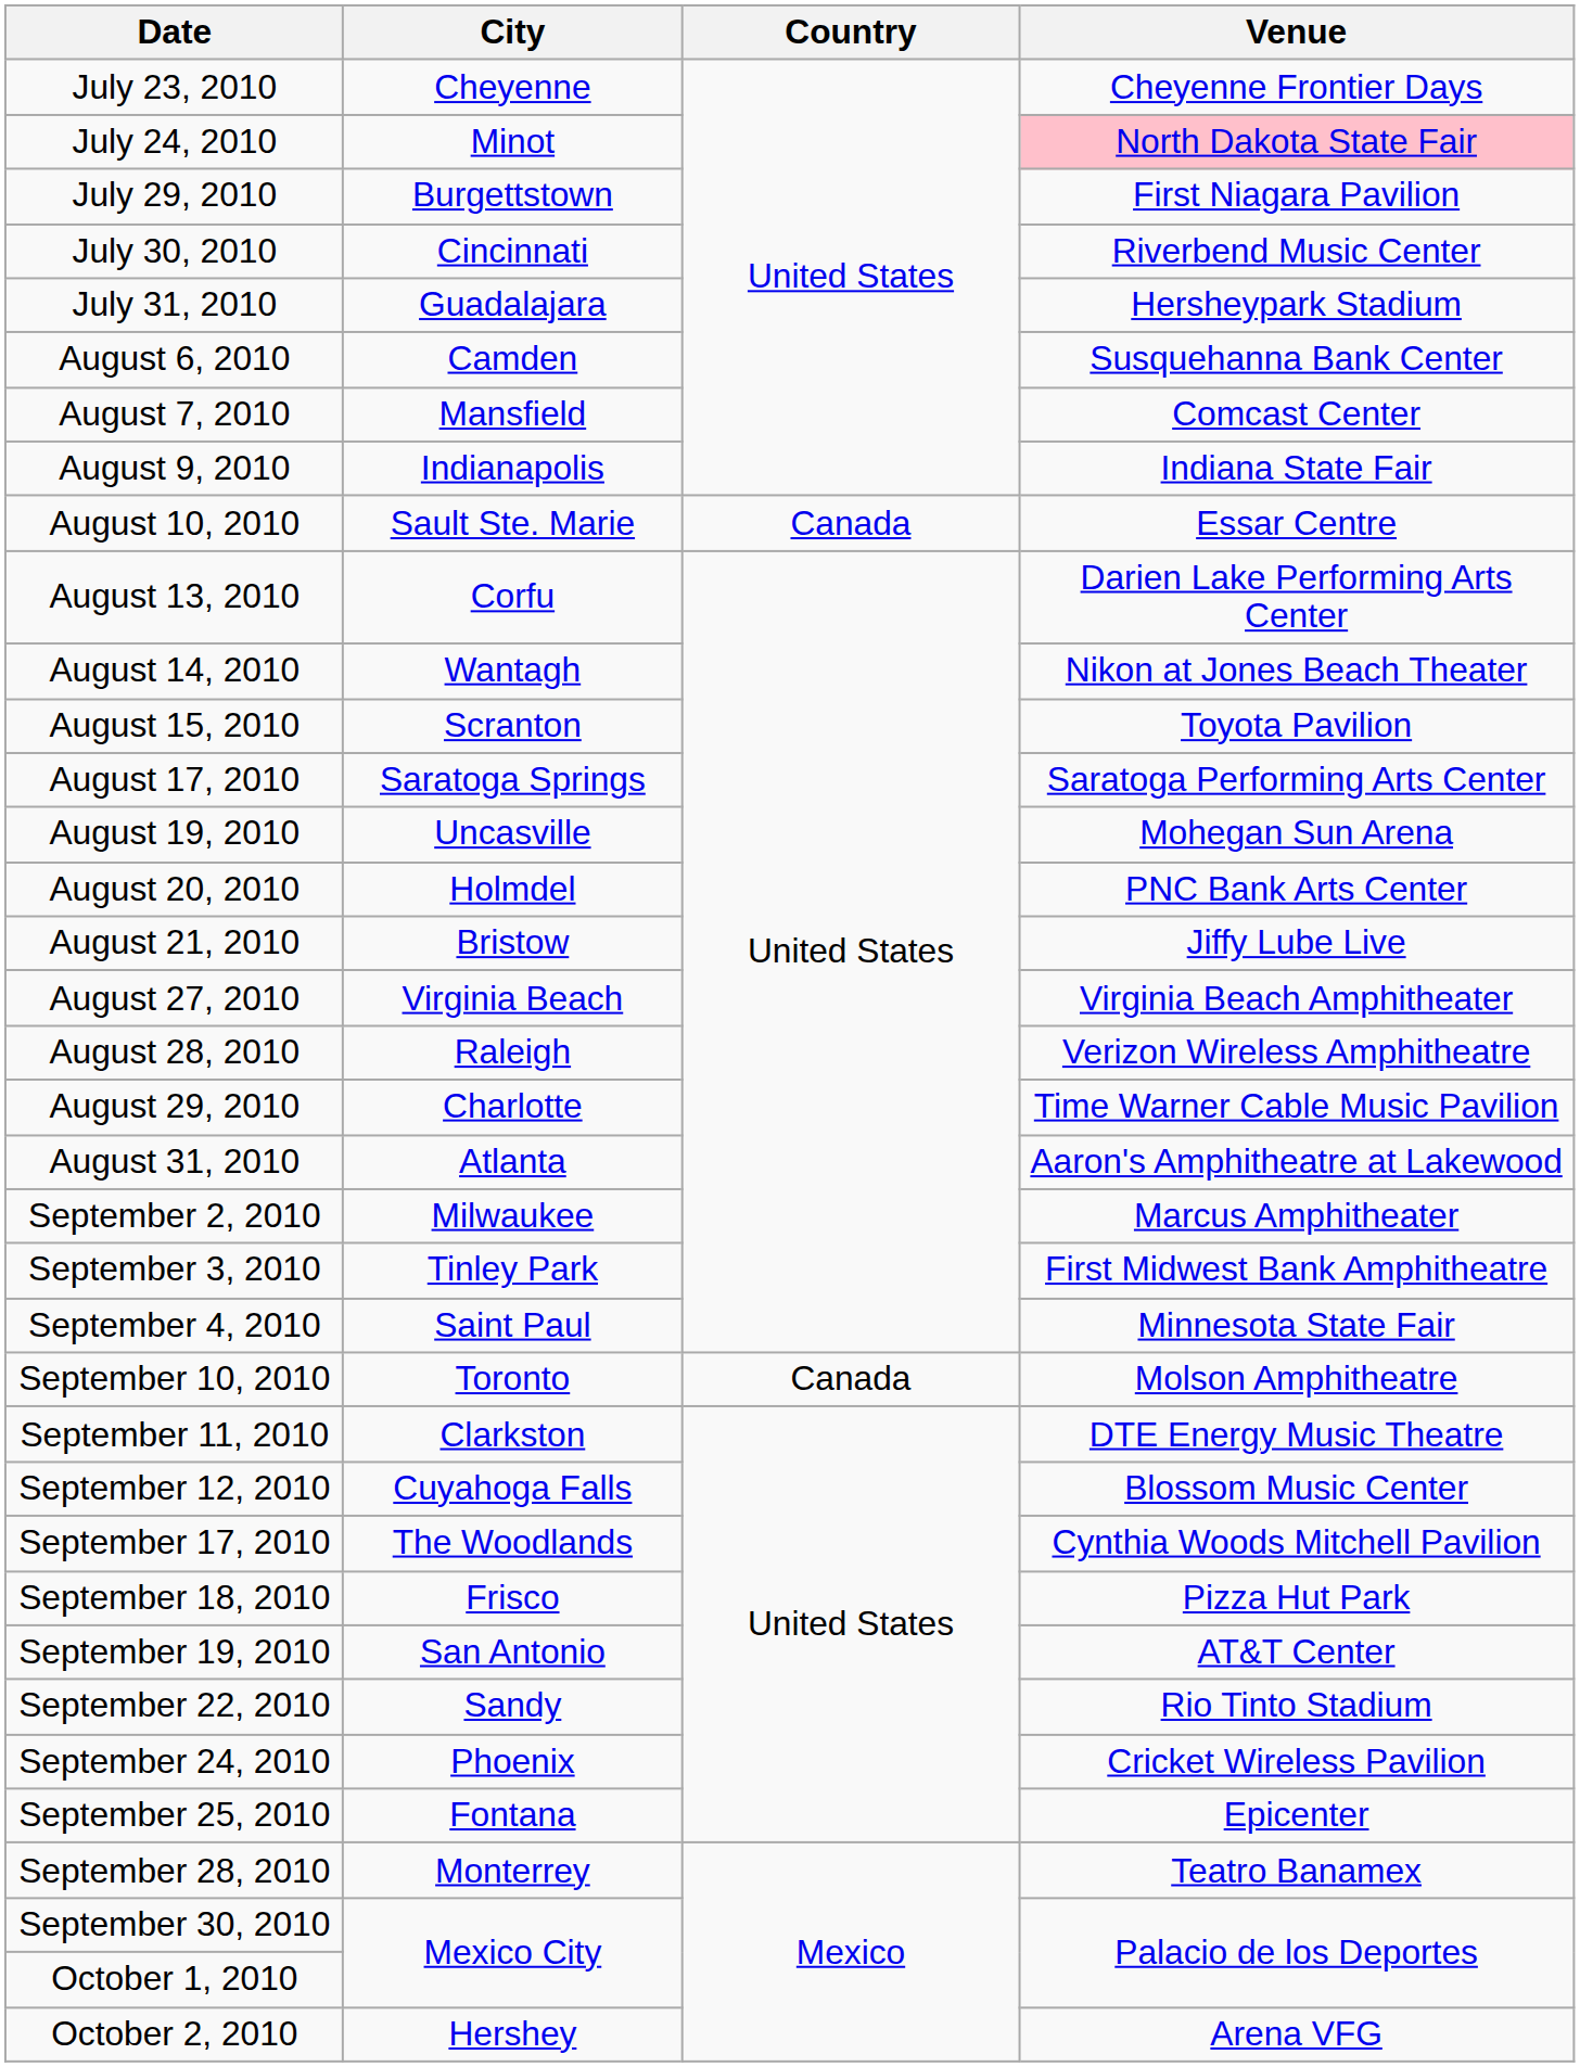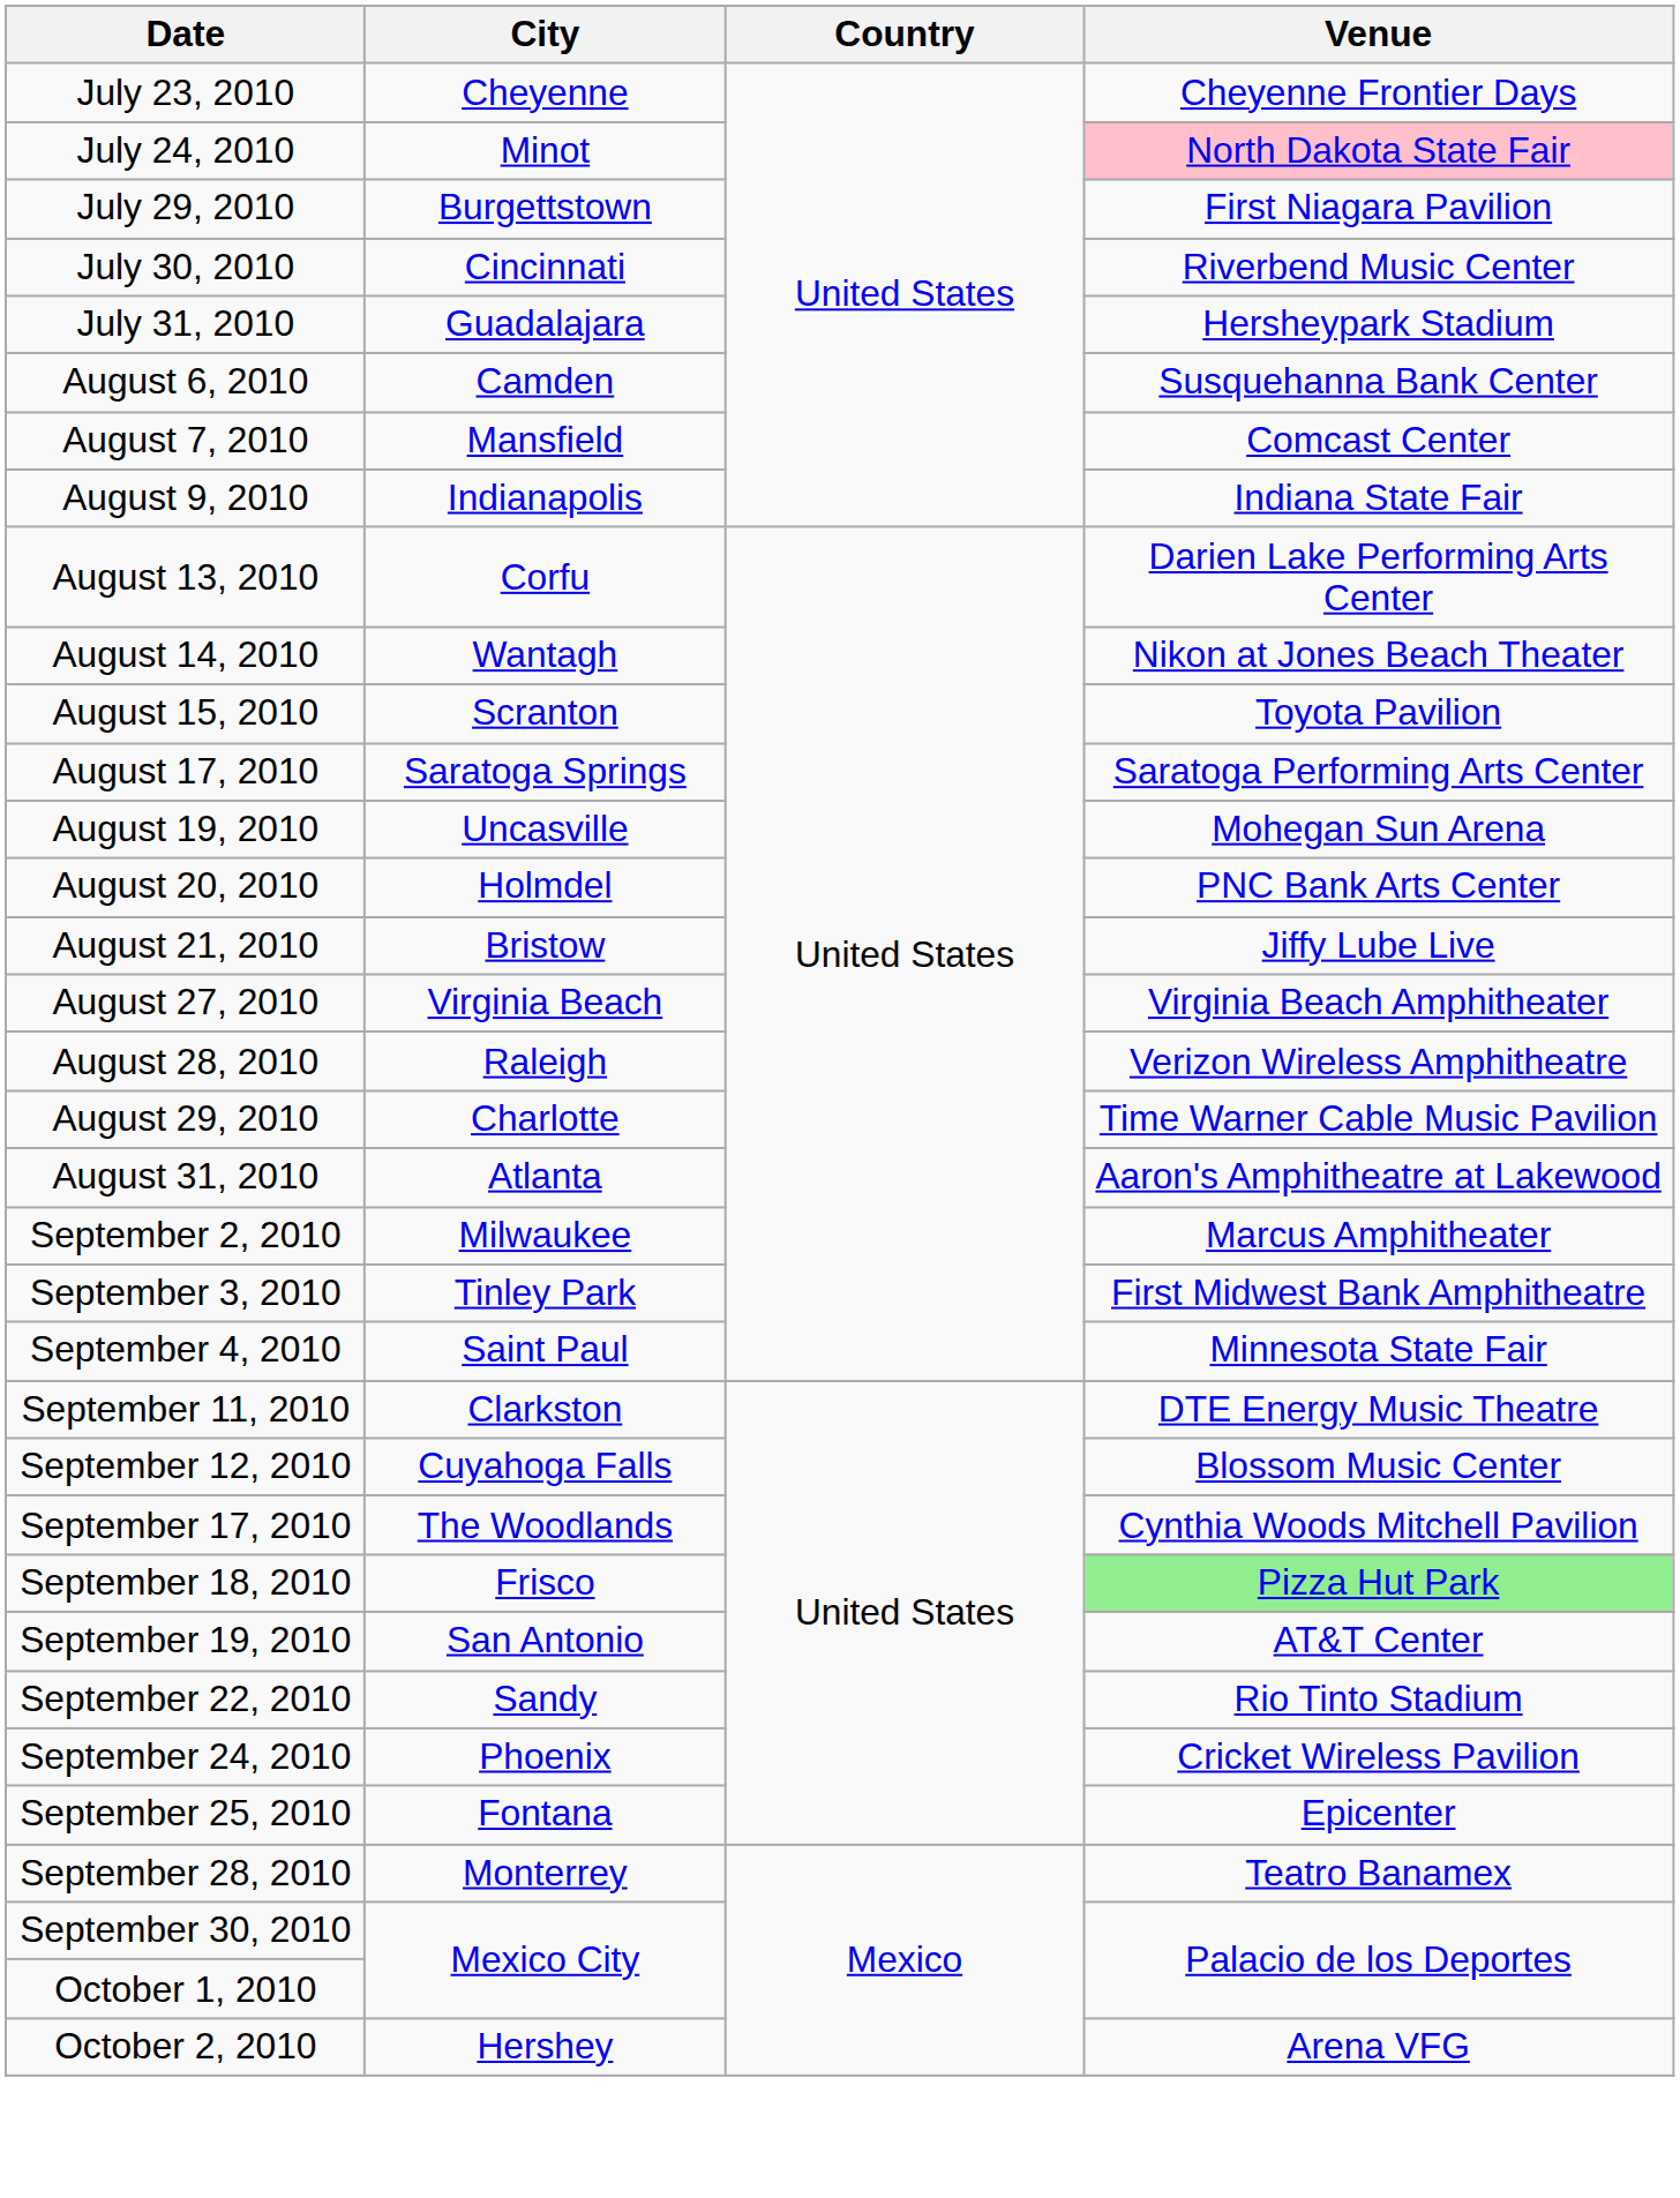 <table class="wikitable" style="text-align:center;">
 <tr>
 <th style="width:150px;">Date</th>
 <th style="width:150px;">City</th>
 <th style="width:150px;">Country</th>
 <th style="width:250px;">Venue</th>
 </tr>
 <tr>
 <td>July 23, 2010</td>
 <td><a href='#'>Cheyenne</a></td>
 <td rowspan="8"><a href='#'>United States</a></td>
 <td><a href='#'>Cheyenne Frontier Days</a></td>
 </tr>
 <tr>
 <td>July 24, 2010</td>
 <td><a href='#'>Minot</a></td>
 <td style="background: pink;"><a href='#'>North Dakota State Fair</a></td>
 </tr>
 <tr>
 <td>July 29, 2010</td>
 <td><a href='#'>Burgettstown</a></td>
 <td><a href='#'>First Niagara Pavilion</a></td>
 </tr>
 <tr>
 <td>July 30, 2010</td>
 <td><a href='#'>Cincinnati</a></td>
 <td><a href='#'>Riverbend Music Center</a></td>
 </tr>
 <tr>
 <td>July 31, 2010</td>
 <td><a href='#'>Guadalajara</a></td>
 <td><a href='#'>Hersheypark Stadium</a></td>
 </tr>
 <tr>
 <td>August 6, 2010</td>
 <td><a href='#'>Camden</a></td>
 <td><a href='#'>Susquehanna Bank Center</a></td>
 </tr>
 <tr>
 <td>August 7, 2010</td>
 <td><a href='#'>Mansfield</a></td>
 <td><a href='#'>Comcast Center</a></td>
 </tr>
 <tr>
 <td>August 9, 2010</td>
 <td><a href='#'>Indianapolis</a></td>
 <td><a href='#'>Indiana State Fair</a></td>
-</tr>
-<tr>
-<td>August 10, 2010</td>
-<td><a href='#'>Sault Ste. Marie</a></td>
-<td><a href='#'>Canada</a></td>
-<td><a href='#'>Essar Centre</a></td>
 </tr>
 <tr>
 <td>August 13, 2010</td>
 <td><a href='#'>Corfu</a></td>
 <td rowspan="14">United States</td>
 <td><a href='#'>Darien Lake Performing Arts Center</a></td>
 </tr>
 <tr>
 <td>August 14, 2010</td>
 <td><a href='#'>Wantagh</a></td>
 <td><a href='#'>Nikon at Jones Beach Theater</a></td>
 </tr>
 <tr>
 <td>August 15, 2010</td>
 <td><a href='#'>Scranton</a></td>
 <td><a href='#'>Toyota Pavilion</a></td>
 </tr>
 <tr>
 <td>August 17, 2010</td>
 <td><a href='#'>Saratoga Springs</a></td>
 <td><a href='#'>Saratoga Performing Arts Center</a></td>
 </tr>
 <tr>
 <td>August 19, 2010</td>
 <td><a href='#'>Uncasville</a></td>
 <td><a href='#'>Mohegan Sun Arena</a></td>
 </tr>
 <tr>
 <td>August 20, 2010</td>
 <td><a href='#'>Holmdel</a></td>
 <td><a href='#'>PNC Bank Arts Center</a></td>
 </tr>
 <tr>
 <td>August 21, 2010</td>
 <td><a href='#'>Bristow</a></td>
 <td><a href='#'>Jiffy Lube Live</a></td>
 </tr>
 <tr>
 <td>August 27, 2010</td>
 <td><a href='#'>Virginia Beach</a></td>
 <td><a href='#'>Virginia Beach Amphitheater</a></td>
 </tr>
 <tr>
 <td>August 28, 2010</td>
 <td><a href='#'>Raleigh</a></td>
 <td><a href='#'>Verizon Wireless Amphitheatre</a></td>
 </tr>
 <tr>
 <td>August 29, 2010</td>
 <td><a href='#'>Charlotte</a></td>
 <td><a href='#'>Time Warner Cable Music Pavilion</a></td>
 </tr>
 <tr>
 <td>August 31, 2010</td>
 <td><a href='#'>Atlanta</a></td>
 <td><a href='#'>Aaron's Amphitheatre at Lakewood</a></td>
 </tr>
 <tr>
 <td>September 2, 2010</td>
 <td><a href='#'>Milwaukee</a></td>
 <td><a href='#'>Marcus Amphitheater</a></td>
 </tr>
 <tr>
 <td>September 3, 2010</td>
 <td><a href='#'>Tinley Park</a></td>
 <td><a href='#'>First Midwest Bank Amphitheatre</a></td>
 </tr>
 <tr>
 <td>September 4, 2010</td>
 <td><a href='#'>Saint Paul</a></td>
 <td><a href='#'>Minnesota State Fair</a></td>
 </tr>
 <tr>
-<td>September 10, 2010</td>
-<td><a href='#'>Toronto</a></td>
-<td>Canada</td>
-<td><a href='#'>Molson Amphitheatre</a></td>
-</tr>
-<tr>
 <td>September 11, 2010</td>
 <td><a href='#'>Clarkston</a></td>
 <td rowspan="8">United States</td>
 <td><a href='#'>DTE Energy Music Theatre</a></td>
 </tr>
 <tr>
 <td>September 12, 2010</td>
 <td><a href='#'>Cuyahoga Falls</a></td>
 <td><a href='#'>Blossom Music Center</a></td>
 </tr>
 <tr>
 <td>September 17, 2010</td>
 <td><a href='#'>The Woodlands</a></td>
 <td><a href='#'>Cynthia Woods Mitchell Pavilion</a></td>
 </tr>
 <tr>
 <td>September 18, 2010</td>
 <td><a href='#'>Frisco</a></td>
-<td><a href='#'>Pizza Hut Park</a></td>
+<td style="background: lightgreen;"><a href='#'>Pizza Hut Park</a></td>
 </tr>
 <tr>
 <td>September 19, 2010</td>
 <td><a href='#'>San Antonio</a></td>
 <td><a href='#'>AT&T Center</a></td>
 </tr>
 <tr>
 <td>September 22, 2010</td>
 <td><a href='#'>Sandy</a></td>
 <td><a href='#'>Rio Tinto Stadium</a></td>
 </tr>
 <tr>
 <td>September 24, 2010</td>
 <td><a href='#'>Phoenix</a></td>
 <td><a href='#'>Cricket Wireless Pavilion</a></td>
 </tr>
 <tr>
 <td>September 25, 2010</td>
 <td><a href='#'>Fontana</a></td>
 <td><a href='#'>Epicenter</a></td>
 </tr>
 <tr>
 <td>September 28, 2010</td>
 <td><a href='#'>Monterrey</a></td>
 <td rowspan="4"><a href='#'>Mexico</a></td>
 <td><a href='#'>Teatro Banamex</a></td>
 </tr>
 <tr>
 <td>September 30, 2010</td>
 <td rowspan="2"><a href='#'>Mexico City</a></td>
 <td rowspan="2"><a href='#'>Palacio de los Deportes</a></td>
 </tr>
 <tr>
 <td>October 1, 2010</td>
 </tr>
 <tr>
 <td>October 2, 2010</td>
 <td><a href='#'>Hershey</a></td>
 <td><a href='#'>Arena VFG</a></td>
 </tr>
 </table>
